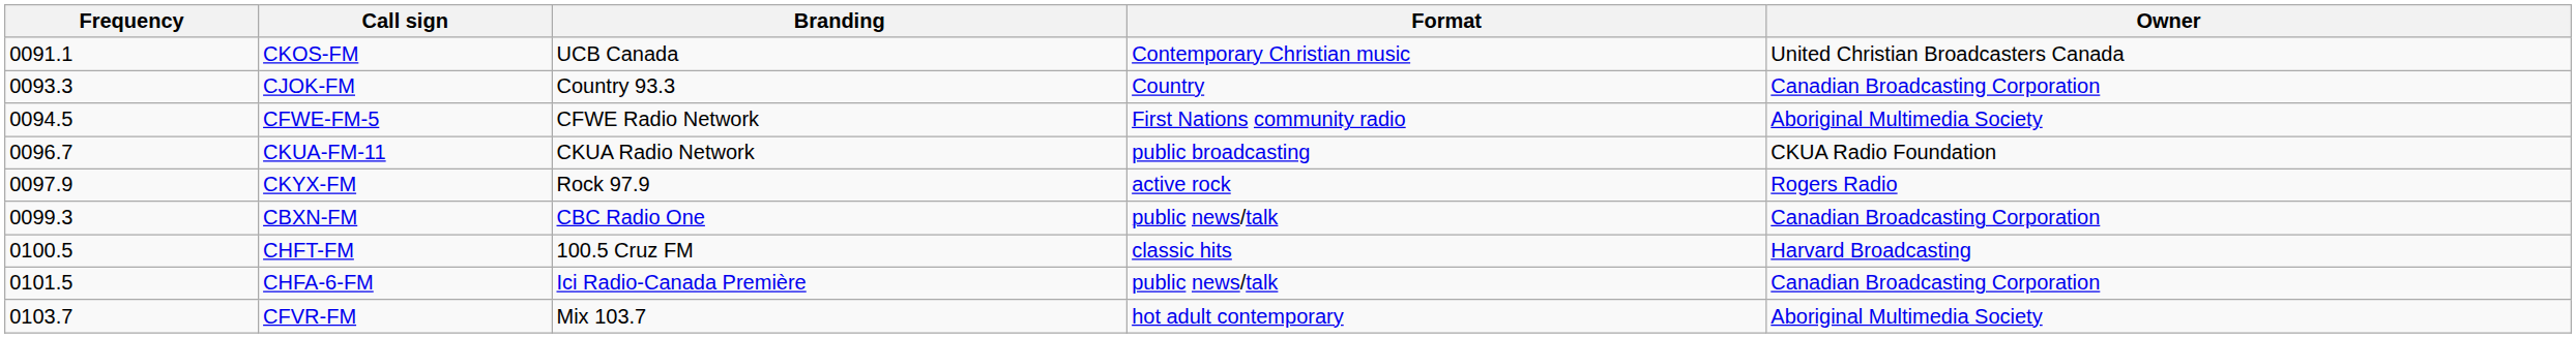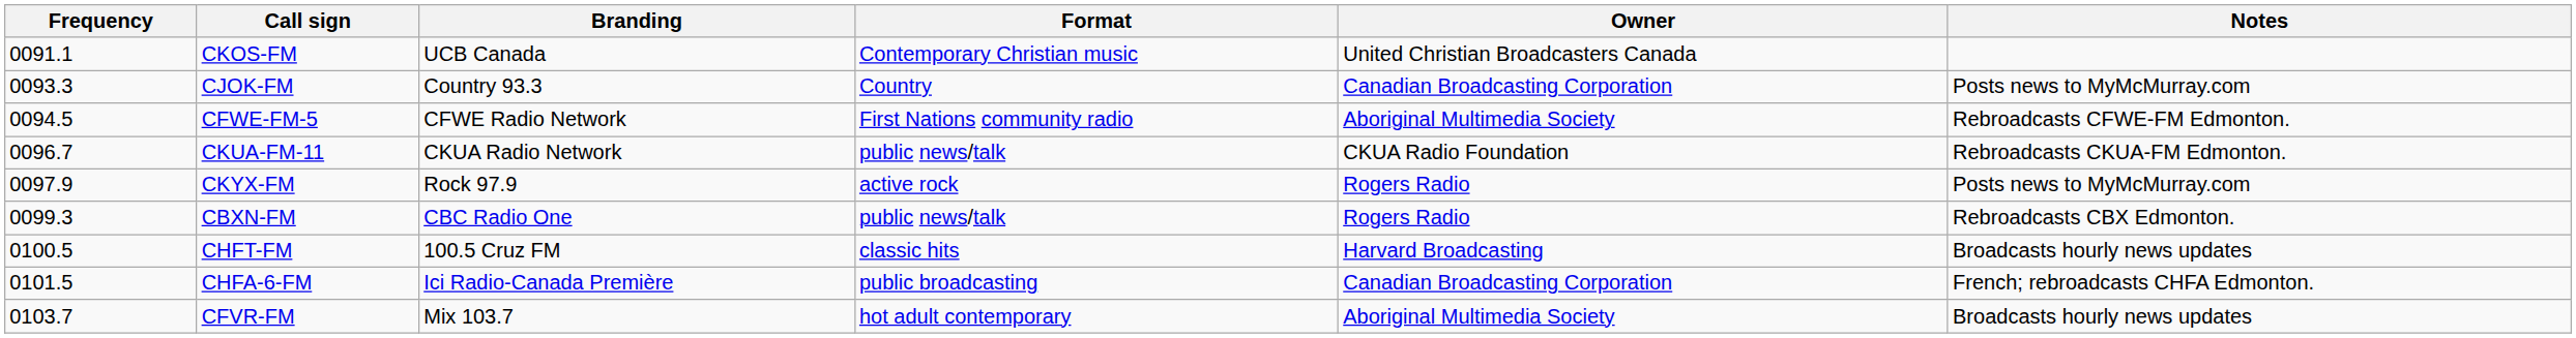 <table class="wikitable sortable"  width="100%">
 <tr>
 <th>Frequency</th>
 <th>Call sign</th>
 <th>Branding</th>
 <th>Format</th>
 <th>Owner</th>
+<th>Notes</th>
 </tr>
 <tr>
 <td><span>00</span>91.1</td>
 <td><a href='#'>CKOS-FM</a></td>
 <td>UCB Canada</td>
 <td><a href='#'>Contemporary Christian music</a></td>
 <td>United Christian Broadcasters Canada</td>
+<td></td>
 </tr>
 <tr>
 <td><span>00</span>93.3</td>
 <td><a href='#'>CJOK-FM</a></td>
 <td>Country 93.3</td>
 <td><a href='#'>Country</a></td>
 <td><a href='#'>Canadian Broadcasting Corporation</a></td>
+<td>Posts news to MyMcMurray.com</td>
 </tr>
 <tr>
 <td><span>00</span>94.5</td>
 <td><a href='#'>CFWE-FM-5</a></td>
 <td>CFWE Radio Network</td>
 <td><a href='#'>First Nations</a> <a href='#'>community radio</a></td>
 <td><a href='#'>Aboriginal Multimedia Society</a></td>
+<td>Rebroadcasts CFWE-FM Edmonton.</td>
 </tr>
 <tr>
 <td><span>00</span>96.7</td>
 <td><a href='#'>CKUA-FM-11</a></td>
 <td>CKUA Radio Network</td>
-<td><a href='#'>public broadcasting</a></td>
+<td><a href='#'>public</a> <a href='#'>news</a>/<a href='#'>talk</a></td>
 <td>CKUA Radio Foundation</td>
+<td>Rebroadcasts CKUA-FM Edmonton.</td>
 </tr>
 <tr>
 <td><span>00</span>97.9</td>
 <td><a href='#'>CKYX-FM</a></td>
 <td>Rock 97.9</td>
 <td><a href='#'>active rock</a></td>
 <td><a href='#'>Rogers Radio</a></td>
+<td>Posts news to MyMcMurray.com</td>
 </tr>
 <tr>
 <td><span>00</span>99.3</td>
 <td><a href='#'>CBXN-FM</a></td>
 <td><a href='#'>CBC Radio One</a></td>
 <td><a href='#'>public</a> <a href='#'>news</a>/<a href='#'>talk</a></td>
-<td><a href='#'>Canadian Broadcasting Corporation</a></td>
+<td><a href='#'>Rogers Radio</a></td>
+<td>Rebroadcasts CBX Edmonton.</td>
 </tr>
 <tr>
 <td><span>0</span>100.5</td>
 <td><a href='#'>CHFT-FM</a></td>
 <td>100.5 Cruz FM</td>
 <td><a href='#'>classic hits</a></td>
 <td><a href='#'>Harvard Broadcasting</a></td>
+<td>Broadcasts hourly news updates</td>
 </tr>
 <tr>
 <td><span>0</span>101.5</td>
 <td><a href='#'>CHFA-6-FM</a></td>
 <td><a href='#'>Ici Radio-Canada Première</a></td>
-<td><a href='#'>public</a> <a href='#'>news</a>/<a href='#'>talk</a></td>
+<td><a href='#'>public broadcasting</a></td>
 <td><a href='#'>Canadian Broadcasting Corporation</a></td>
+<td>French; rebroadcasts CHFA Edmonton.</td>
 </tr>
 <tr>
 <td><span>0</span>103.7</td>
 <td><a href='#'>CFVR-FM</a></td>
 <td>Mix 103.7</td>
 <td><a href='#'>hot adult contemporary</a></td>
 <td><a href='#'>Aboriginal Multimedia Society</a></td>
+<td>Broadcasts hourly news updates</td>
 </tr>
 </table>
